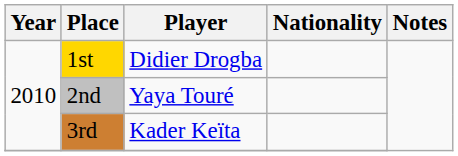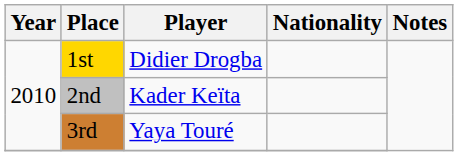 <table class="wikitable" class="toccolours" style="border-collapse:collapse; margin-left:0.5em; margin-bottom:0.5em" border=1 cellpadding=2 cellspacing=0>
 <tr bgcolor=#F2F2F2>
 <th>Year</th>
 <th>Place</th>
 <th>Player</th>
 <th>Nationality</th>
 <th>Notes</th>
 </tr>
 <tr>
 <td rowspan="3">2010</td>
 <td bgcolor=gold>1st</td>
 <td><a href='#'>Didier Drogba</a></td>
 <td></td>
 </tr>
 <tr>
 <td bgcolor=silver>2nd</td>
-<td><a href='#'>Yaya Touré</a></td>
+<td><a href='#'>Kader Keïta</a></td>
 <td></td>
 </tr>
 <tr>
 <td bgcolor=#CD7F32>3rd</td>
-<td><a href='#'>Kader Keïta</a></td>
+<td><a href='#'>Yaya Touré</a></td>
 <td></td>
 </tr>
 <tr>
 </tr>
 </table>
